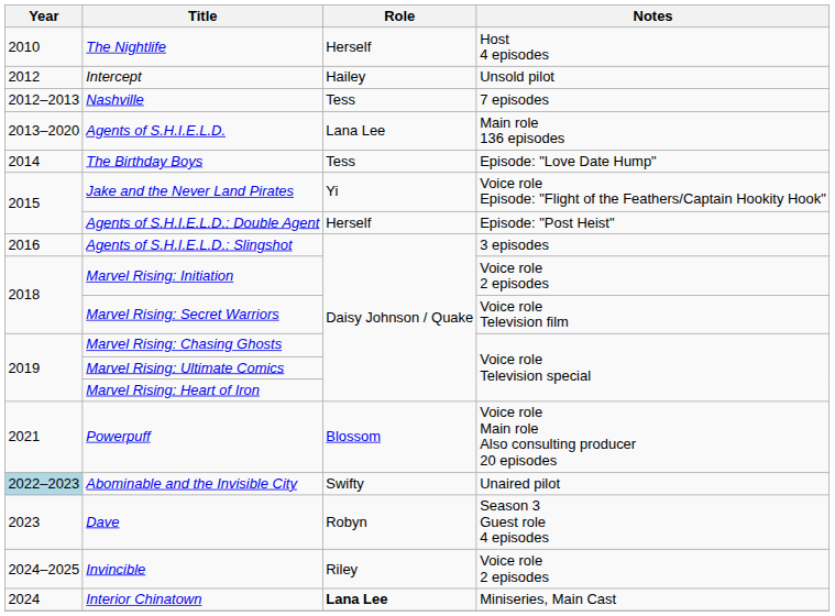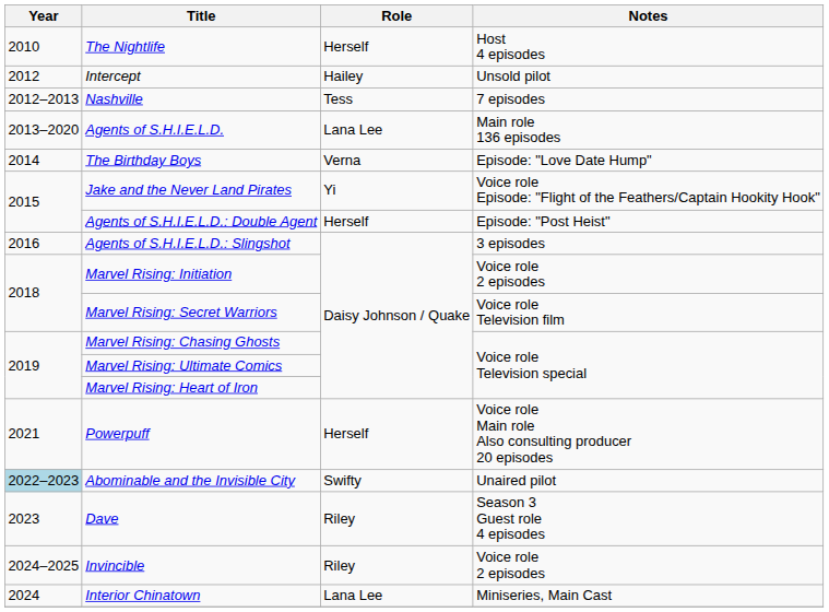 <table class="wikitable sortable">
 <tr>
 <th>Year</th>
 <th>Title</th>
 <th>Role</th>
 <th class="unsortable">Notes</th>
 </tr>
 <tr>
 <td>2010</td>
 <td><em><a href='#'>The Nightlife</a></em></td>
 <td>Herself</td>
 <td>Host<br>4 episodes</td>
 </tr>
 <tr>
 <td>2012</td>
 <td><em>Intercept</em></td>
 <td>Hailey</td>
 <td>Unsold pilot</td>
 </tr>
 <tr>
 <td>2012–2013</td>
 <td><em><a href='#'>Nashville</a></em></td>
 <td>Tess</td>
 <td>7 episodes</td>
 </tr>
 <tr>
 <td>2013–2020</td>
 <td><em><a href='#'>Agents of S.H.I.E.L.D.</a></em></td>
 <td>Lana Lee</td>
 <td>Main role<br>136 episodes</td>
 </tr>
 <tr>
 <td>2014</td>
 <td><em><a href='#'>The Birthday Boys</a></em></td>
-<td>Tess</td>
+<td>Verna</td>
 <td>Episode: "Love Date Hump"</td>
 </tr>
 <tr>
 <td rowspan="2">2015</td>
 <td><em><a href='#'>Jake and the Never Land Pirates</a></em></td>
 <td>Yi</td>
 <td>Voice role<br>Episode: "Flight of the Feathers/Captain Hookity Hook"</td>
 </tr>
 <tr>
 <td><em><a href='#'>Agents of S.H.I.E.L.D.: Double Agent</a></em></td>
 <td>Herself</td>
 <td>Episode: "Post Heist"</td>
 </tr>
 <tr>
 <td>2016</td>
 <td><em><a href='#'>Agents of S.H.I.E.L.D.: Slingshot</a></em></td>
 <td rowspan="6">Daisy Johnson / Quake</td>
 <td>3 episodes</td>
 </tr>
 <tr>
 <td rowspan=2>2018</td>
 <td><em><a href='#'>Marvel Rising: Initiation</a></em></td>
 <td>Voice role<br>2 episodes</td>
 </tr>
 <tr>
 <td><em><a href='#'>Marvel Rising: Secret Warriors</a></em></td>
 <td>Voice role<br>Television film</td>
 </tr>
 <tr>
 <td rowspan="3">2019</td>
 <td><em><a href='#'>Marvel Rising: Chasing Ghosts</a></em></td>
 <td rowspan=3>Voice role<br>Television special</td>
 </tr>
 <tr>
 <td><em><a href='#'>Marvel Rising: Ultimate Comics</a></em></td>
 </tr>
 <tr>
 <td><em><a href='#'>Marvel Rising: Heart of Iron</a></em></td>
 </tr>
 <tr>
 <td>2021</td>
 <td><em><a href='#'>Powerpuff</a></em></td>
-<td><a href='#'>Blossom</a></td>
+<td>Herself</td>
 <td>Voice role<br>Main role<br>Also consulting producer<br>20 episodes</td>
 </tr>
 <tr>
 <td style="background: lightblue;">2022–2023</td>
 <td><em><a href='#'>Abominable and the Invisible City</a></em></td>
 <td>Swifty</td>
 <td>Unaired pilot</td>
 </tr>
 <tr>
 <td>2023</td>
 <td><em><a href='#'>Dave</a></em></td>
-<td>Robyn</td>
+<td>Riley</td>
 <td>Season 3<br>Guest role<br>4 episodes</td>
 </tr>
 <tr>
 <td>2024–2025</td>
 <td><em><a href='#'>Invincible</a></em></td>
 <td>Riley</td>
 <td>Voice role<br>2 episodes</td>
 </tr>
 <tr>
 <td>2024</td>
 <td><em><a href='#'>Interior Chinatown</a></em></td>
-<td><strong>Lana Lee</strong></td>
+<td>Lana Lee</td>
 <td>Miniseries, Main Cast</td>
 </tr>
 <tr>
 </tr>
 </table>
